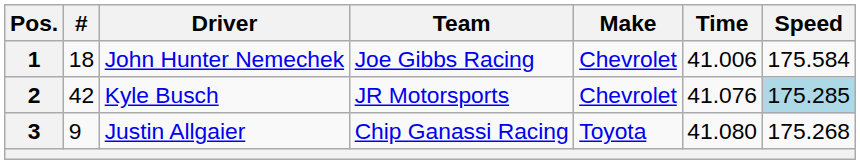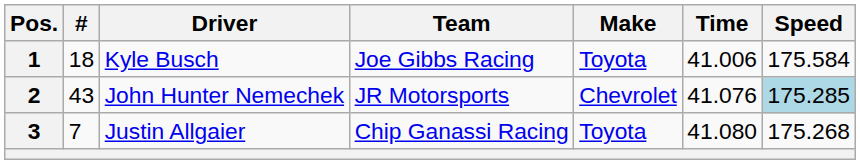 <table class="wikitable" style="font-size:95%">
 <tr>
 <th>Pos.</th>
 <th>#</th>
 <th>Driver</th>
 <th>Team</th>
 <th>Make</th>
 <th>Time</th>
 <th>Speed</th>
 </tr>
 <tr>
 <th>1</th>
 <td>18</td>
-<td><a href='#'>John Hunter Nemechek</a></td>
+<td><a href='#'>Kyle Busch</a></td>
 <td><a href='#'>Joe Gibbs Racing</a></td>
-<td><a href='#'>Chevrolet</a></td>
+<td><a href='#'>Toyota</a></td>
 <td>41.006</td>
 <td>175.584</td>
 </tr>
 <tr>
 <th>2</th>
-<td>42</td>
-<td><a href='#'>Kyle Busch</a></td>
+<td>43</td>
+<td><a href='#'>John Hunter Nemechek</a></td>
 <td><a href='#'>JR Motorsports</a></td>
 <td><a href='#'>Chevrolet</a></td>
 <td>41.076</td>
 <td style="background: lightblue;">175.285</td>
 </tr>
 <tr>
 <th>3</th>
-<td>9</td>
+<td>7</td>
 <td><a href='#'>Justin Allgaier</a></td>
 <td><a href='#'>Chip Ganassi Racing</a></td>
 <td><a href='#'>Toyota</a></td>
 <td>41.080</td>
 <td>175.268</td>
 </tr>
 <tr>
 <th colspan="7"></th>
 </tr>
 </table>
